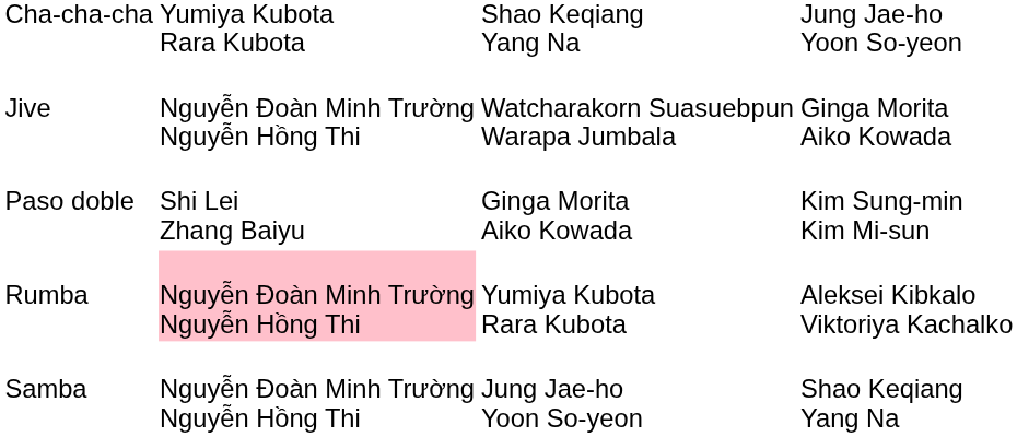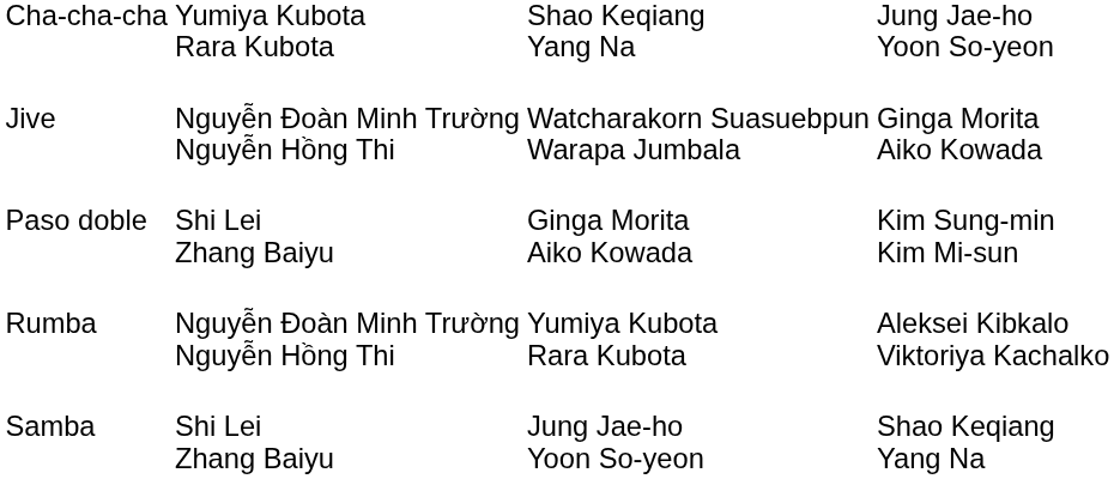 <table>
 <tr>
 <td>Cha-cha-cha</td>
 <td><br>Yumiya Kubota<br>Rara Kubota</td>
 <td><br>Shao Keqiang<br>Yang Na</td>
 <td><br>Jung Jae-ho<br>Yoon So-yeon</td>
 </tr>
 <tr>
 <td>Jive</td>
 <td><br>Nguyễn Đoàn Minh Trường<br>Nguyễn Hồng Thi</td>
 <td><br>Watcharakorn Suasuebpun<br>Warapa Jumbala</td>
 <td><br>Ginga Morita<br>Aiko Kowada</td>
 </tr>
 <tr>
 <td>Paso doble</td>
 <td><br>Shi Lei<br>Zhang Baiyu</td>
 <td><br>Ginga Morita<br>Aiko Kowada</td>
 <td><br>Kim Sung-min<br>Kim Mi-sun</td>
 </tr>
 <tr>
 <td>Rumba</td>
-<td style="background: pink;"><br>Nguyễn Đoàn Minh Trường<br>Nguyễn Hồng Thi</td>
+<td><br>Nguyễn Đoàn Minh Trường<br>Nguyễn Hồng Thi</td>
 <td><br>Yumiya Kubota<br>Rara Kubota</td>
 <td><br>Aleksei Kibkalo<br>Viktoriya Kachalko</td>
 </tr>
 <tr>
 <td>Samba</td>
-<td><br>Nguyễn Đoàn Minh Trường<br>Nguyễn Hồng Thi</td>
+<td><br>Shi Lei<br>Zhang Baiyu</td>
 <td><br>Jung Jae-ho<br>Yoon So-yeon</td>
 <td><br>Shao Keqiang<br>Yang Na</td>
 </tr>
 </table>
